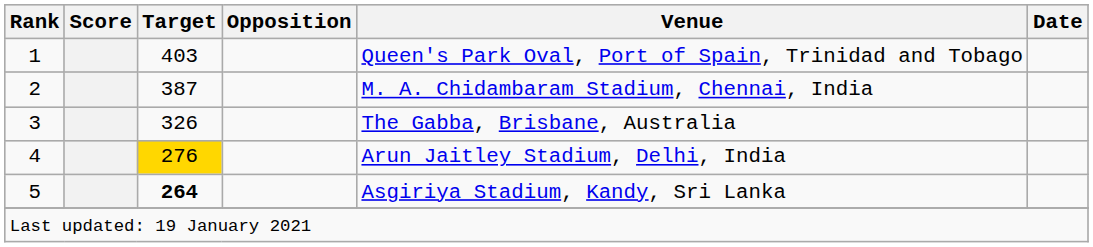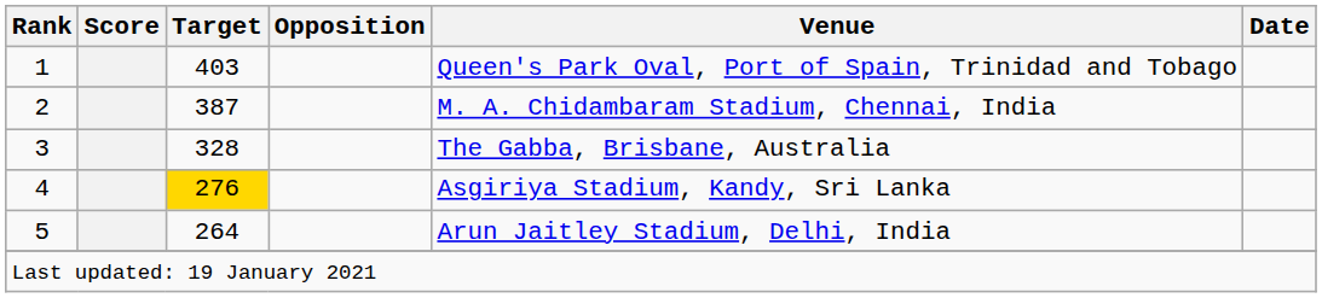 <table class="wikitable sortable">
 <tr>
 <th scope=col>Rank</th>
 <th scope=col>Score</th>
 <th scope=col>Target</th>
 <th scope=col>Opposition</th>
 <th scope=col>Venue</th>
 <th scope=col>Date</th>
 </tr>
 <tr>
 <td align=center>1</td>
 <th scope=row style=text-align:center;></th>
 <td align=center>403</td>
 <td></td>
 <td><a href='#'>Queen's Park Oval</a>, <a href='#'>Port of Spain</a>, Trinidad and Tobago</td>
 <td></td>
 </tr>
 <tr>
 <td align=center>2</td>
 <th scope=row style=text-align:center;></th>
 <td align=center>387</td>
 <td></td>
 <td><a href='#'>M. A. Chidambaram Stadium</a>, <a href='#'>Chennai</a>, India</td>
 <td></td>
 </tr>
 <tr>
 <td align=center>3</td>
 <th scope=row style=text-align:center;></th>
-<td align=center>326</td>
+<td align=center>328</td>
 <td></td>
 <td><a href='#'>The Gabba</a>, <a href='#'>Brisbane</a>, Australia</td>
 <td></td>
 </tr>
 <tr>
 <td align=center>4</td>
 <th scope=row style=text-align:center;></th>
 <td align=center style="background: gold;">276</td>
 <td></td>
-<td><a href='#'>Arun Jaitley Stadium</a>, <a href='#'>Delhi</a>, India</td>
+<td><a href='#'>Asgiriya Stadium</a>, <a href='#'>Kandy</a>, Sri Lanka</td>
 <td></td>
 </tr>
 <tr>
 <td align=center>5</td>
 <th scope=row style=text-align:center;></th>
-<td align=center><strong>264</strong></td>
+<td align=center>264</td>
 <td></td>
-<td><a href='#'>Asgiriya Stadium</a>, <a href='#'>Kandy</a>, Sri Lanka</td>
+<td><a href='#'>Arun Jaitley Stadium</a>, <a href='#'>Delhi</a>, India</td>
 <td></td>
 </tr>
 <tr>
 </tr>
 <tr class=sortbottom>
 <td colspan=6><small>Last updated: 19 January 2021</small></td>
 </tr>
 </table>
